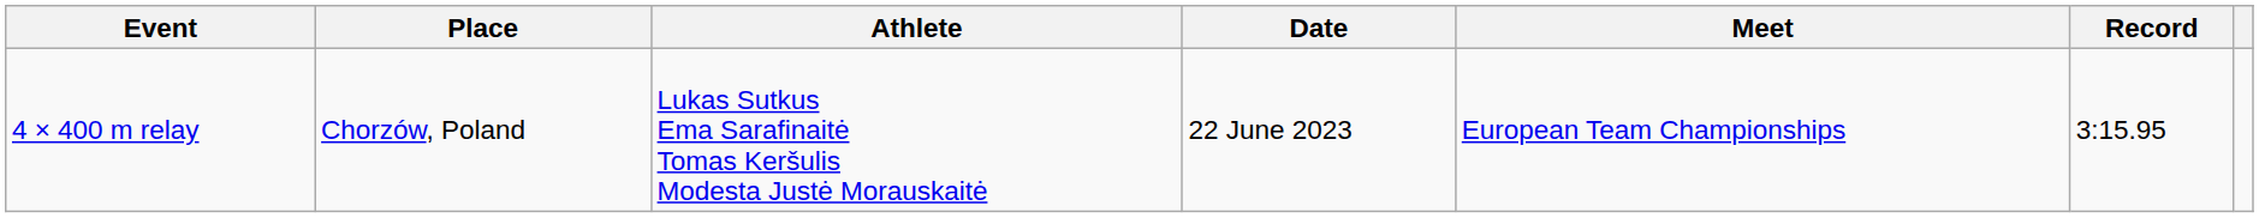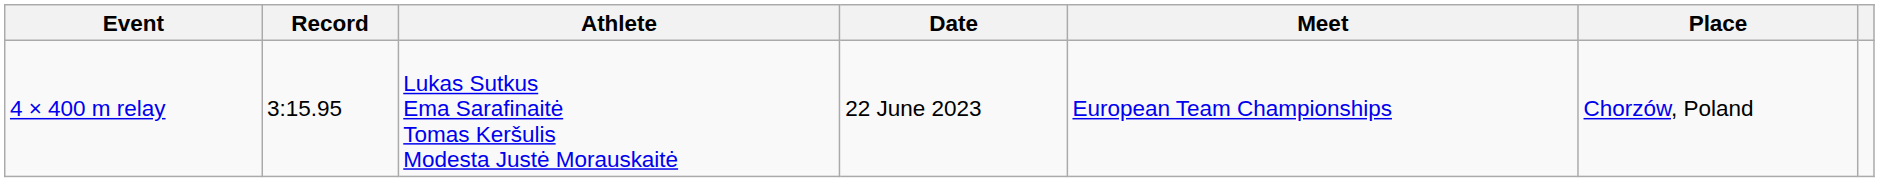 <table class="wikitable" style="font-size:95%; width: 100%;">
 <tr>
 <th>Event</th>
-<th>Place</th>
+<th>Record</th>
 <th>Athlete</th>
 <th>Date</th>
 <th>Meet</th>
-<th>Record</th>
+<th>Place</th>
 <th></th>
 </tr>
 <tr>
 <td><a href='#'>4 × 400 m relay</a></td>
-<td><a href='#'>Chorzów</a>, Poland</td>
+<td>3:15.95</td>
 <td><br><a href='#'>Lukas Sutkus</a><br><a href='#'>Ema Sarafinaitė</a><br><a href='#'>Tomas Keršulis</a><br><a href='#'>Modesta Justė Morauskaitė</a></td>
 <td>22 June 2023</td>
 <td><a href='#'>European Team Championships</a></td>
-<td>3:15.95</td>
+<td><a href='#'>Chorzów</a>, Poland</td>
 <td></td>
 </tr>
 </table>
